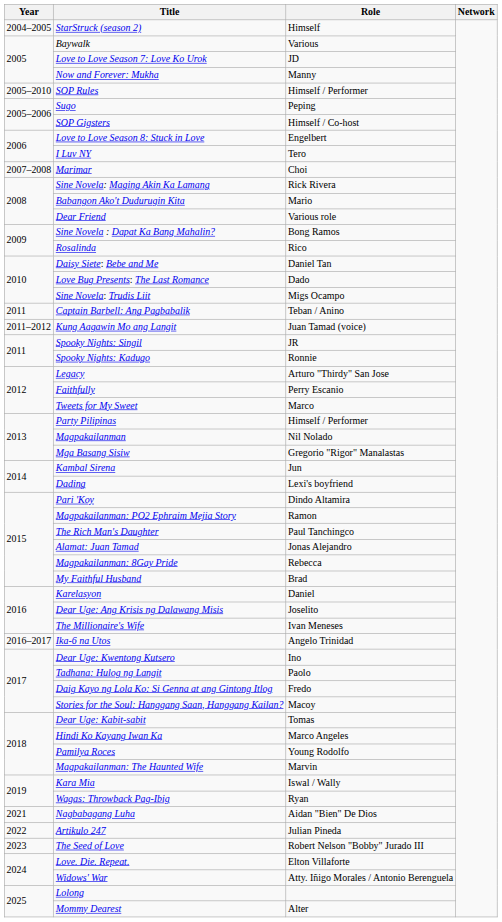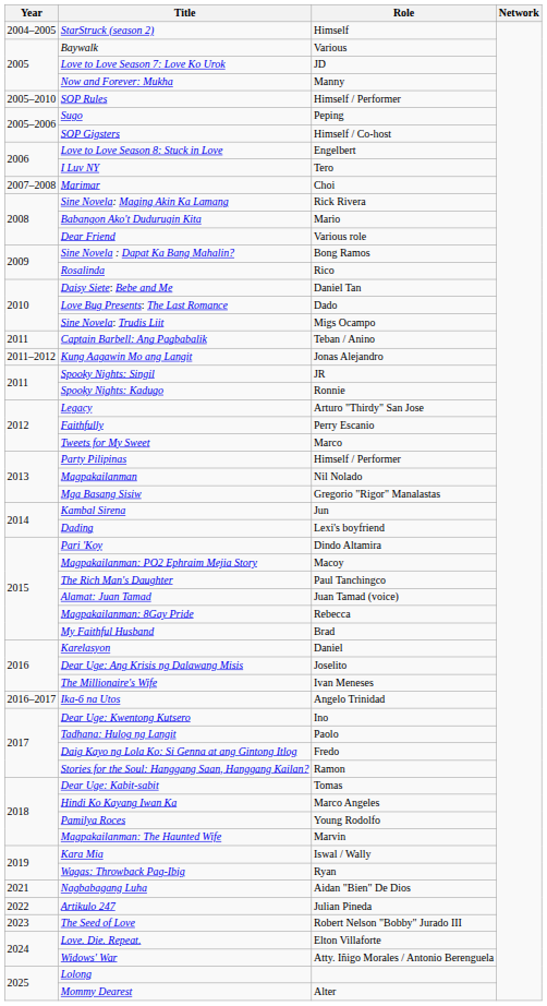 <table class="wikitable">
 <tr>
 <th>Year</th>
 <th>Title</th>
 <th>Role</th>
 <th>Network</th>
 </tr>
 <tr>
 <td>2004–2005</td>
 <td><em><a href='#'>StarStruck (season 2)</a></em></td>
 <td>Himself</td>
 <td rowspan="57"></td>
 </tr>
 <tr>
 <td rowspan=3>2005</td>
 <td><em>Baywalk</em></td>
 <td>Various</td>
 </tr>
 <tr>
 <td><em><a href='#'>Love to Love Season 7: Love Ko Urok</a></em></td>
 <td>JD</td>
 </tr>
 <tr>
 <td><em><a href='#'>Now and Forever: Mukha</a></em></td>
 <td>Manny</td>
 </tr>
 <tr>
 <td>2005–2010</td>
 <td><em><a href='#'>SOP Rules</a></em></td>
 <td>Himself / Performer</td>
 </tr>
 <tr>
 <td rowspan=2>2005–2006</td>
 <td><em><a href='#'>Sugo</a></em></td>
 <td>Peping</td>
 </tr>
 <tr>
 <td><em><a href='#'>SOP Gigsters</a></em></td>
 <td>Himself / Co-host</td>
 </tr>
 <tr>
 <td rowspan="2">2006</td>
 <td><em><a href='#'>Love to Love Season 8: Stuck in Love</a></em></td>
 <td>Engelbert</td>
 </tr>
 <tr>
 <td><em><a href='#'>I Luv NY</a></em></td>
 <td>Tero</td>
 </tr>
 <tr>
 <td>2007–2008</td>
 <td><em><a href='#'>Marimar</a></em></td>
 <td>Choi</td>
 </tr>
 <tr>
 <td rowspan="3">2008</td>
 <td><em><a href='#'>Sine Novela</a>: <a href='#'>Maging Akin Ka Lamang</a></em></td>
 <td>Rick Rivera</td>
 </tr>
 <tr>
 <td><em><a href='#'>Babangon Ako't Dudurugin Kita</a></em></td>
 <td>Mario</td>
 </tr>
 <tr>
 <td><em><a href='#'>Dear Friend</a></em></td>
 <td>Various role</td>
 </tr>
 <tr>
 <td rowspan="2">2009</td>
 <td><em><a href='#'>Sine Novela</a> : <a href='#'>Dapat Ka Bang Mahalin?</a></em></td>
 <td>Bong Ramos</td>
 </tr>
 <tr>
 <td><em><a href='#'>Rosalinda</a></em></td>
 <td>Rico</td>
 </tr>
 <tr>
 <td rowspan="3">2010</td>
 <td><em><a href='#'>Daisy Siete</a></em>: <em><a href='#'>Bebe and Me</a></em></td>
 <td>Daniel Tan</td>
 </tr>
 <tr>
 <td><em><a href='#'>Love Bug Presents</a></em>: <em><a href='#'>The Last Romance</a></em></td>
 <td>Dado</td>
 </tr>
 <tr>
 <td><em><a href='#'>Sine Novela</a></em>: <em><a href='#'>Trudis Liit</a></em></td>
 <td>Migs Ocampo</td>
 </tr>
 <tr>
 <td>2011</td>
 <td><em><a href='#'>Captain Barbell: Ang Pagbabalik</a></em></td>
 <td>Teban / Anino</td>
 </tr>
 <tr>
 <td>2011–2012</td>
 <td><em><a href='#'>Kung Aagawin Mo ang Langit</a></em></td>
-<td>Juan Tamad (voice)</td>
+<td>Jonas Alejandro</td>
 </tr>
 <tr>
 <td rowspan="2">2011</td>
 <td><em><a href='#'>Spooky Nights: Singil</a></em></td>
 <td>JR</td>
 </tr>
 <tr>
 <td><em><a href='#'>Spooky Nights: Kadugo</a></em></td>
 <td>Ronnie</td>
 </tr>
 <tr>
 <td rowspan="3">2012</td>
 <td><em><a href='#'>Legacy</a></em></td>
 <td>Arturo "Thirdy" San Jose</td>
 </tr>
 <tr>
 <td><em><a href='#'>Faithfully</a></em></td>
 <td>Perry Escanio</td>
 </tr>
 <tr>
 <td><em><a href='#'>Tweets for My Sweet</a></em></td>
 <td>Marco</td>
 </tr>
 <tr>
 <td rowspan="3">2013</td>
 <td><em><a href='#'>Party Pilipinas</a></em></td>
 <td>Himself / Performer</td>
 </tr>
 <tr>
 <td><em><a href='#'>Magpakailanman</a></em></td>
 <td>Nil Nolado</td>
 </tr>
 <tr>
 <td><em><a href='#'>Mga Basang Sisiw</a></em></td>
 <td>Gregorio "Rigor" Manalastas</td>
 </tr>
 <tr>
 <td rowspan="2">2014</td>
 <td><em><a href='#'>Kambal Sirena</a></em></td>
 <td>Jun</td>
 </tr>
 <tr>
 <td><em><a href='#'>Dading</a></em></td>
 <td>Lexi's boyfriend</td>
 </tr>
 <tr>
 <td rowspan="6">2015</td>
 <td><em><a href='#'>Pari 'Koy</a></em></td>
 <td>Dindo Altamira</td>
 </tr>
 <tr>
 <td><em><a href='#'>Magpakailanman: PO2 Ephraim Mejia Story</a></em></td>
-<td>Ramon</td>
+<td>Macoy</td>
 </tr>
 <tr>
 <td><em><a href='#'>The Rich Man's Daughter</a></em></td>
 <td>Paul Tanchingco</td>
 </tr>
 <tr>
 <td><em><a href='#'>Alamat: Juan Tamad</a></em></td>
-<td>Jonas Alejandro</td>
+<td>Juan Tamad (voice)</td>
 </tr>
 <tr>
 <td><em><a href='#'>Magpakailanman: 8Gay Pride</a></em></td>
 <td>Rebecca</td>
 </tr>
 <tr>
 <td><em><a href='#'>My Faithful Husband</a></em></td>
 <td>Brad</td>
 </tr>
 <tr>
 <td rowspan=3>2016</td>
 <td><em><a href='#'>Karelasyon</a></em></td>
 <td>Daniel</td>
 </tr>
 <tr>
 <td><em><a href='#'>Dear Uge: Ang Krisis ng Dalawang Misis</a></em></td>
 <td>Joselito</td>
 </tr>
 <tr>
 <td><em><a href='#'>The Millionaire's Wife</a></em></td>
 <td>Ivan Meneses</td>
 </tr>
 <tr>
 <td>2016–2017</td>
 <td><em><a href='#'>Ika-6 na Utos</a></em></td>
 <td>Angelo Trinidad</td>
 </tr>
 <tr>
 <td rowspan=4>2017</td>
 <td><em><a href='#'>Dear Uge: Kwentong Kutsero</a></em></td>
 <td>Ino</td>
 </tr>
 <tr>
 <td><em><a href='#'>Tadhana: Hulog ng Langit</a></em></td>
 <td>Paolo</td>
 </tr>
 <tr>
 <td><em><a href='#'>Daig Kayo ng Lola Ko: Si Genna at ang Gintong Itlog</a></em></td>
 <td>Fredo</td>
 </tr>
 <tr>
 <td><em><a href='#'>Stories for the Soul: Hanggang Saan, Hanggang Kailan?</a></em></td>
-<td>Macoy</td>
+<td>Ramon</td>
 </tr>
 <tr>
 <td rowspan=4>2018</td>
 <td><em><a href='#'>Dear Uge: Kabit-sabit</a></em></td>
 <td>Tomas</td>
 </tr>
 <tr>
 <td><em><a href='#'>Hindi Ko Kayang Iwan Ka</a></em></td>
 <td>Marco Angeles</td>
 </tr>
 <tr>
 <td><em><a href='#'>Pamilya Roces</a></em></td>
 <td>Young Rodolfo</td>
 </tr>
 <tr>
 <td><em><a href='#'> Magpakailanman: The Haunted Wife</a></em></td>
 <td>Marvin</td>
 </tr>
 <tr>
 <td rowspan=2>2019</td>
 <td><em><a href='#'>Kara Mia</a></em></td>
 <td>Iswal / Wally</td>
 </tr>
 <tr>
 <td><em><a href='#'>Wagas: Throwback Pag-Ibig</a></em></td>
 <td>Ryan</td>
 </tr>
 <tr>
 <td>2021</td>
 <td><em><a href='#'>Nagbabagang Luha</a></em></td>
 <td>Aidan "Bien" De Dios</td>
 </tr>
 <tr>
 <td>2022</td>
 <td><em><a href='#'>Artikulo 247</a></em></td>
 <td>Julian Pineda</td>
 </tr>
 <tr>
 <td>2023</td>
 <td><em><a href='#'>The Seed of Love</a></em></td>
 <td>Robert Nelson "Bobby" Jurado III</td>
 </tr>
 <tr>
 <td rowspan=2>2024</td>
 <td><em><a href='#'>Love. Die. Repeat.</a></em></td>
 <td>Elton Villaforte</td>
 </tr>
 <tr>
 <td><em><a href='#'>Widows' War</a></em></td>
 <td>Atty. Iñigo Morales / Antonio Berenguela</td>
 </tr>
 <tr>
 <td rowspan=2>2025</td>
 <td><em><a href='#'>Lolong</a></em></td>
 <td></td>
 </tr>
 <tr>
 <td><em><a href='#'>Mommy Dearest</a></em></td>
 <td>Alter</td>
 </tr>
 </table>
